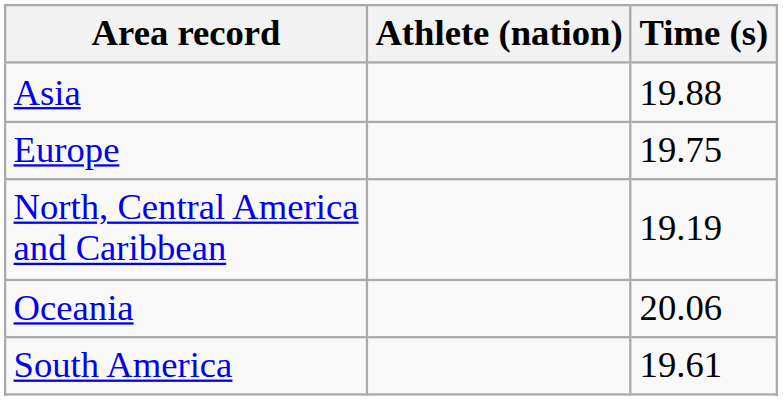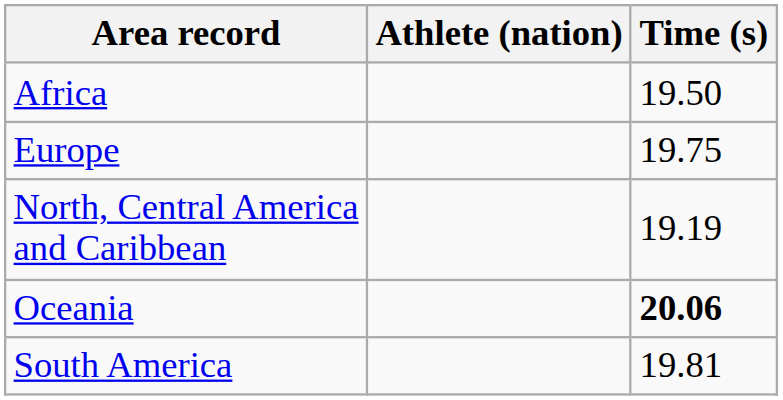 <table class="wikitable">
 <tr>
 <th>Area record</th>
 <th>Athlete (nation)</th>
 <th>Time (s)</th>
 </tr>
 <tr>
-<td><a href='#'>Asia</a> </td>
+<td><a href='#'>Africa</a> </td>
 <td></td>
-<td>19.88</td>
+<td>19.50</td>
 </tr>
 <tr>
 <td><a href='#'>Europe</a> </td>
 <td></td>
 <td>19.75</td>
 </tr>
 <tr>
 <td><a href='#'>North, Central America<br>and Caribbean</a> </td>
 <td></td>
 <td>19.19 </td>
 </tr>
 <tr>
 <td><a href='#'>Oceania</a> </td>
 <td></td>
-<td>20.06</td>
+<td><strong>20.06</strong></td>
 </tr>
 <tr>
 <td><a href='#'>South America</a> </td>
 <td></td>
-<td>19.61</td>
+<td>19.81</td>
 </tr>
 </table>
